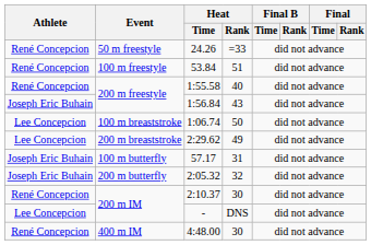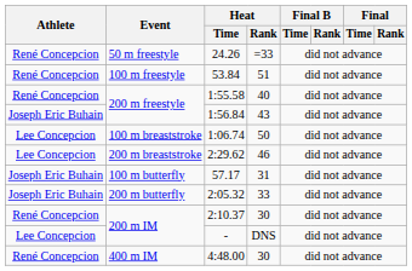 <table class=wikitable style="font-size:90%">
 <tr>
 <th rowspan="2">Athlete</th>
 <th rowspan="2">Event</th>
 <th colspan="2">Heat</th>
 <th colspan="2">Final B</th>
 <th colspan="2">Final</th>
 </tr>
 <tr style="font-size:95%">
 <th>Time</th>
 <th>Rank</th>
 <th>Time</th>
 <th>Rank</th>
 <th>Time</th>
 <th>Rank</th>
 </tr>
 <tr align=center>
 <td><a href='#'>René Concepcion</a></td>
 <td align=left><a href='#'>50 m freestyle</a></td>
 <td>24.26</td>
 <td>=33</td>
 <td colspan=4>did not advance</td>
 </tr>
 <tr align=center>
 <td><a href='#'>René Concepcion</a></td>
 <td align=left><a href='#'>100 m freestyle</a></td>
 <td>53.84</td>
 <td>51</td>
 <td colspan=4>did not advance</td>
 </tr>
 <tr align=center>
 <td><a href='#'>René Concepcion</a></td>
 <td align=left rowspan=2><a href='#'>200 m freestyle</a></td>
 <td>1:55.58</td>
 <td>40</td>
 <td colspan=4>did not advance</td>
 </tr>
 <tr align=center>
 <td><a href='#'>Joseph Eric Buhain</a></td>
 <td>1:56.84</td>
 <td>43</td>
 <td colspan=4>did not advance</td>
 </tr>
 <tr align=center>
 <td><a href='#'>Lee Concepcion</a></td>
 <td align=left><a href='#'>100 m breaststroke</a></td>
 <td>1:06.74</td>
 <td>50</td>
 <td colspan=4>did not advance</td>
 </tr>
 <tr align=center>
 <td><a href='#'>Lee Concepcion</a></td>
 <td align=left><a href='#'>200 m breaststroke</a></td>
 <td>2:29.62</td>
-<td>49</td>
+<td>46</td>
 <td colspan=4>did not advance</td>
 </tr>
 <tr align=center>
 <td><a href='#'>Joseph Eric Buhain</a></td>
 <td align=left><a href='#'>100 m butterfly</a></td>
 <td>57.17</td>
 <td>31</td>
 <td colspan=4>did not advance</td>
 </tr>
 <tr align=center>
 <td><a href='#'>Joseph Eric Buhain</a></td>
 <td align=left><a href='#'>200 m butterfly</a></td>
 <td>2:05.32</td>
-<td>32</td>
+<td>33</td>
 <td colspan=4>did not advance</td>
 </tr>
 <tr align=center>
 <td><a href='#'>René Concepcion</a></td>
 <td align=left rowspan=2><a href='#'>200 m IM</a></td>
 <td>2:10.37</td>
 <td>30</td>
 <td colspan=4>did not advance</td>
 </tr>
 <tr align=center>
 <td><a href='#'>Lee Concepcion</a></td>
 <td>-</td>
 <td>DNS</td>
 <td colspan=4>did not advance</td>
 </tr>
 <tr align=center>
 <td><a href='#'>René Concepcion</a></td>
 <td align=left><a href='#'>400 m IM</a></td>
 <td>4:48.00</td>
 <td>30</td>
 <td colspan=4>did not advance</td>
 </tr>
 </table>
